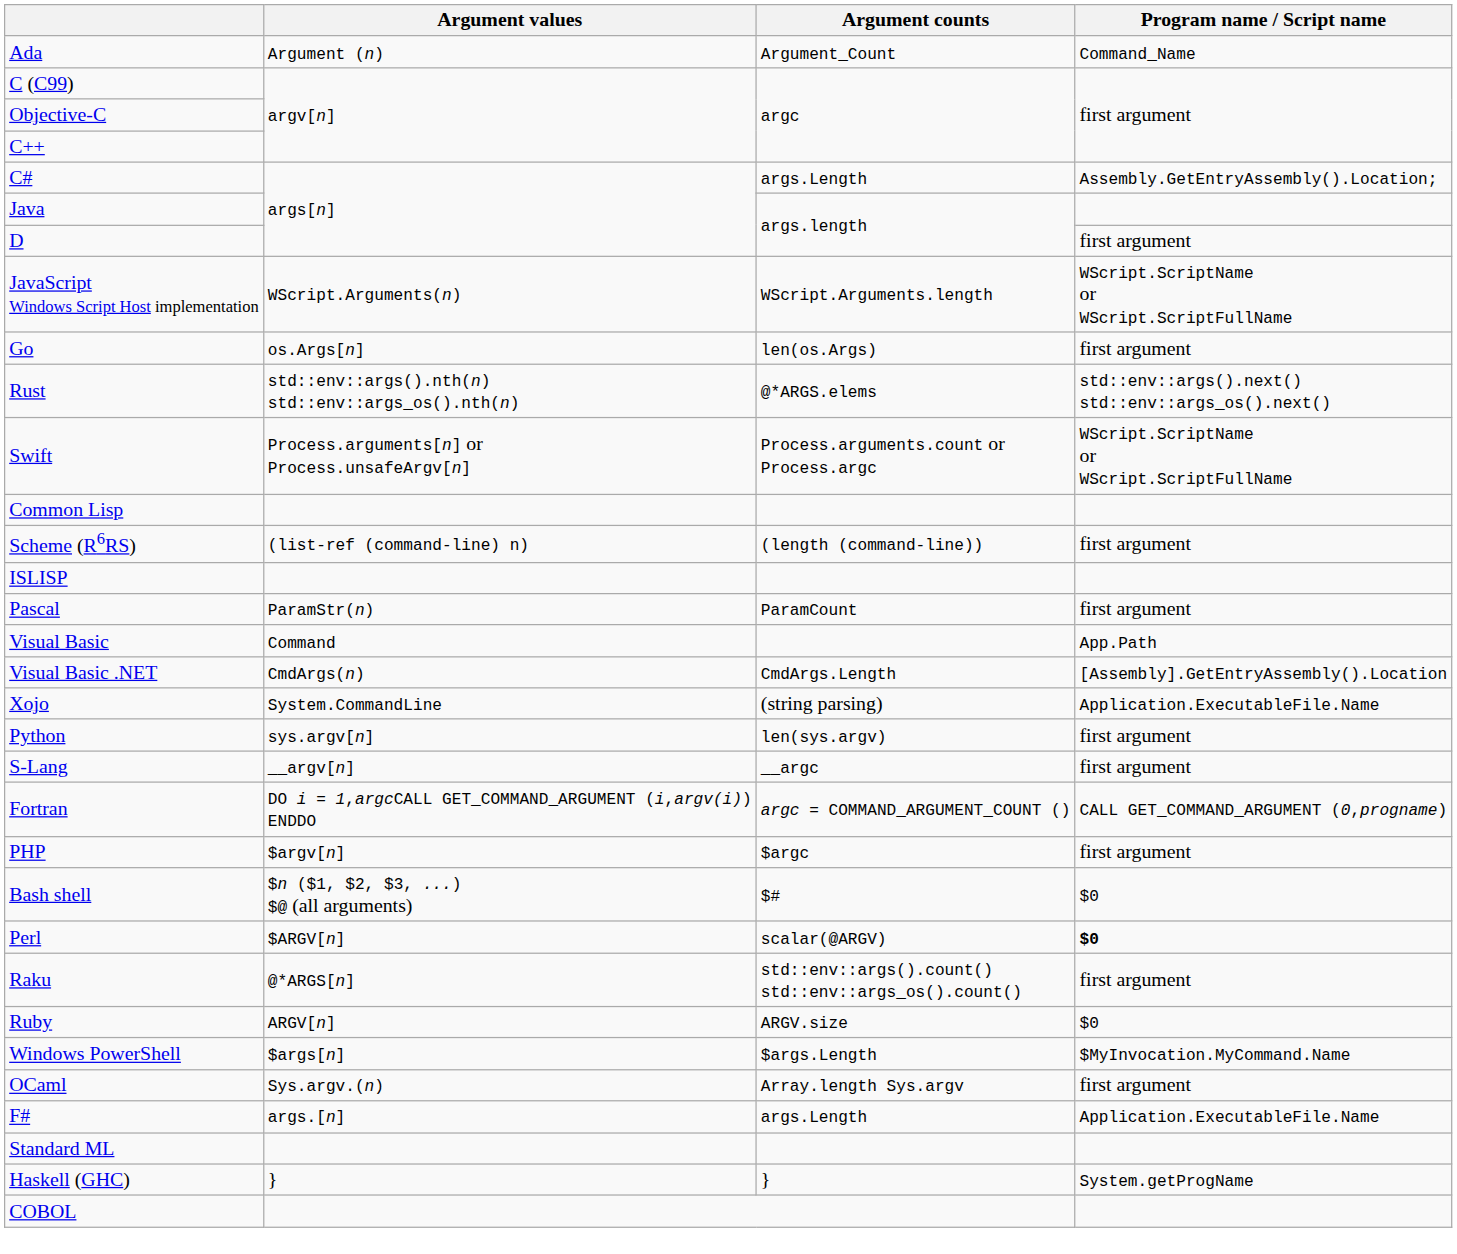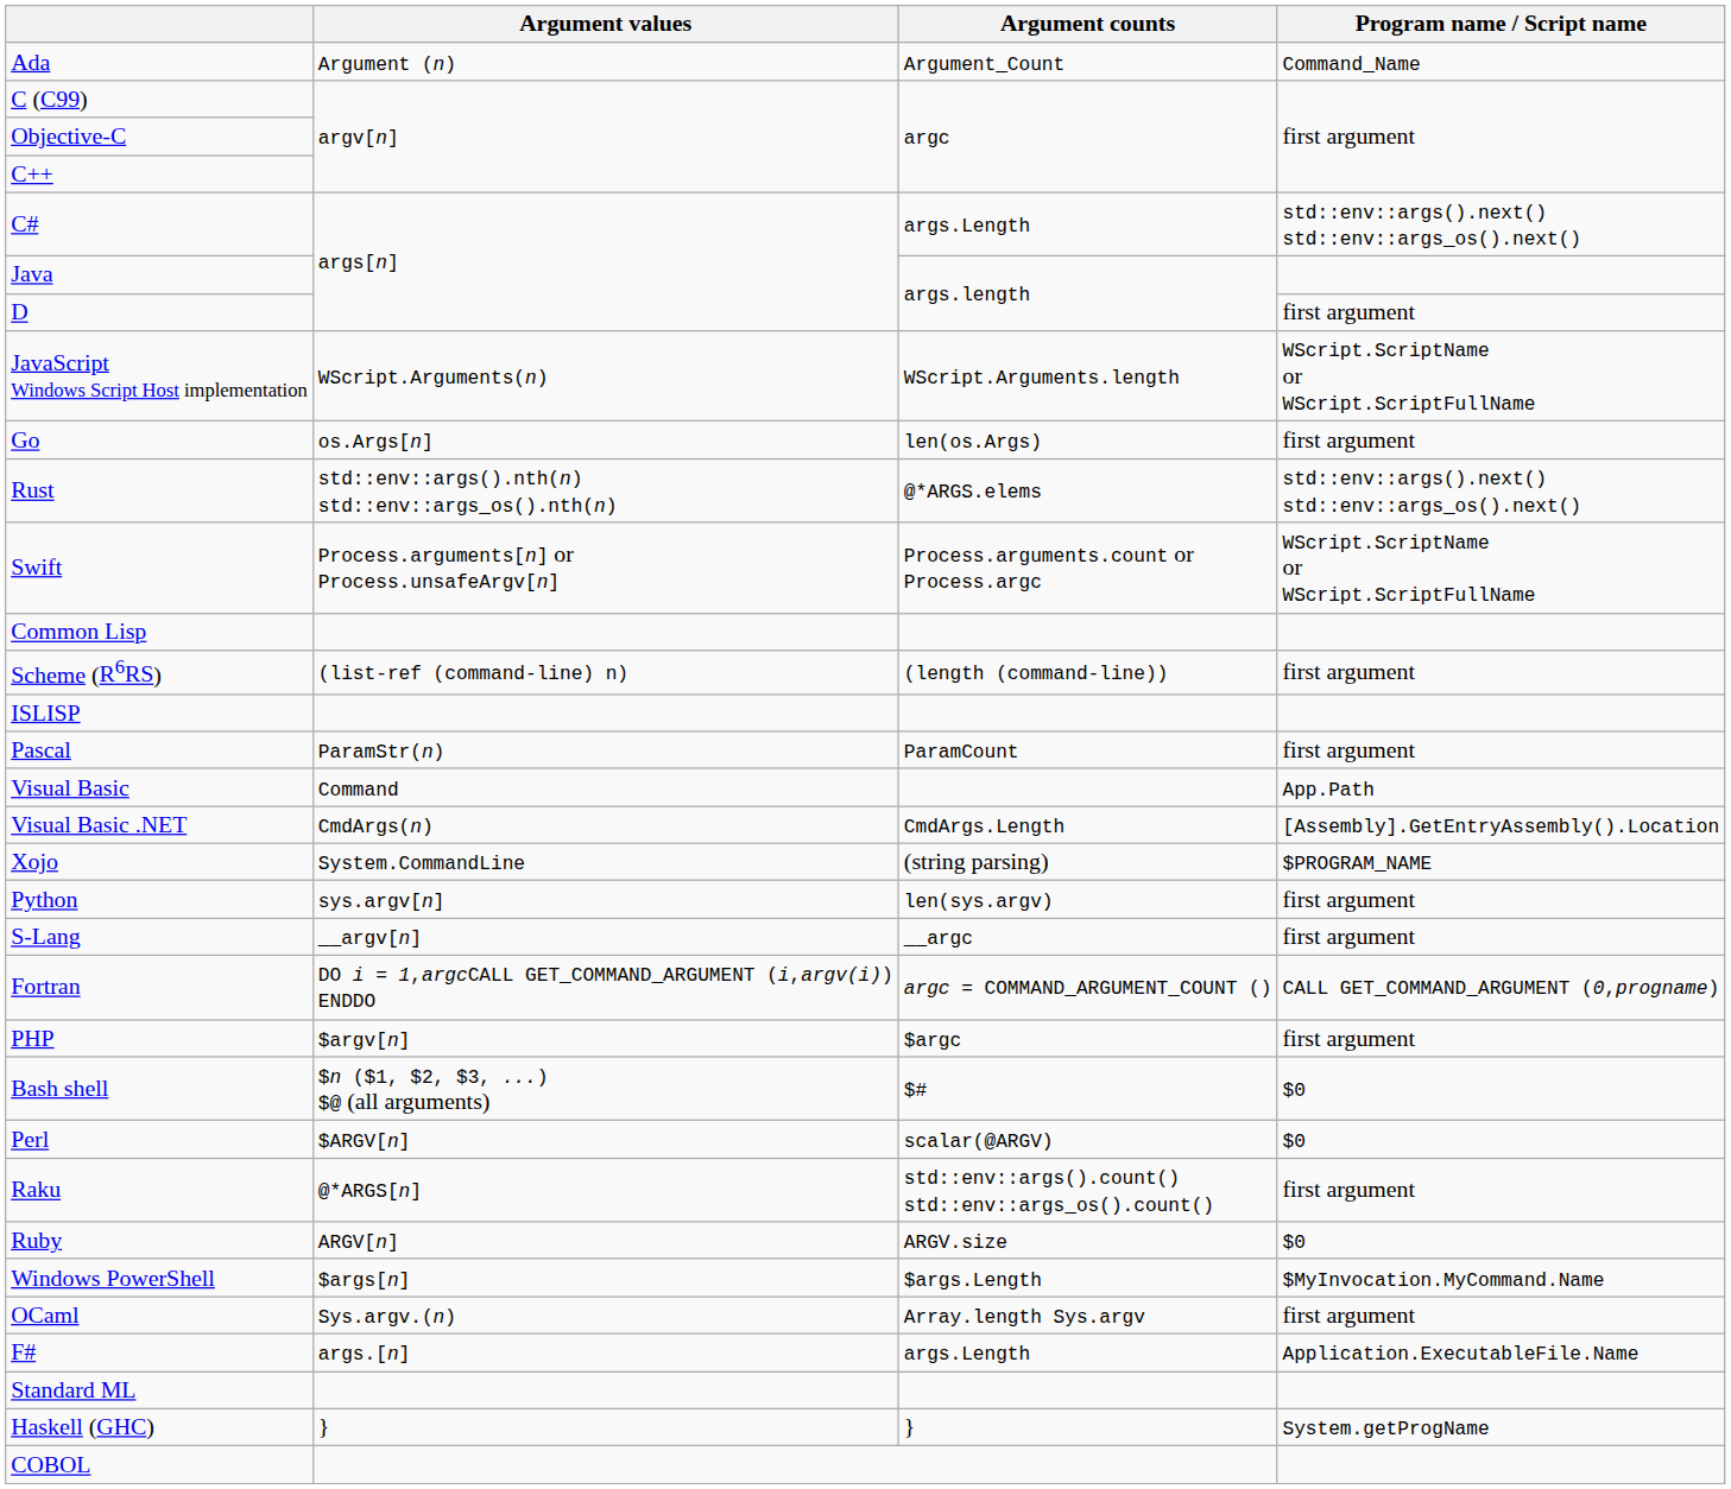 <table class="wikitable sortable">
 <tr>
 <th></th>
 <th>Argument values</th>
 <th>Argument counts</th>
 <th>Program name / Script name</th>
 </tr>
 <tr>
 <td><a href='#'>Ada</a></td>
 <td><code>Argument (<em>n</em>)</code></td>
 <td><code>Argument_Count</code></td>
 <td><code>Command_Name</code></td>
 </tr>
 <tr>
 <td><a href='#'>C</a> (<a href='#'>C99</a>)</td>
 <td rowspan=3><code>argv[<em>n</em>]</code></td>
 <td rowspan=3><code>argc</code></td>
 <td rowspan=3>first argument</td>
 </tr>
 <tr>
 <td><a href='#'>Objective-C</a></td>
 </tr>
 <tr>
 <td><a href='#'>C++</a></td>
 </tr>
 <tr>
 <td><a href='#'>C#</a></td>
 <td rowspan=3><code>args[<em>n</em>]</code></td>
 <td><code>args.Length</code></td>
-<td><code>Assembly.GetEntryAssembly()<wbr>.Location;</code></td>
+<td><code>std::env::args().next()</code><br><code>std::env::args_os().next()</code></td>
 </tr>
 <tr>
 <td><a href='#'>Java</a></td>
 <td rowspan=2><code>args.length</code></td>
 <td> </td>
 </tr>
 <tr>
 <td><a href='#'>D</a></td>
 <td>first argument</td>
 </tr>
 <tr>
 <td><a href='#'>JavaScript</a><br><small><a href='#'>Windows Script Host</a> implementation</small></td>
 <td><code>WScript.Arguments(<em>n</em>)</code></td>
 <td><code>WScript.Arguments.length</code></td>
 <td><code>WScript.ScriptName</code><br>or<br><code>WScript.ScriptFullName</code></td>
 </tr>
 <tr>
 <td><a href='#'>Go</a></td>
 <td><code>os.Args[<em>n</em>]</code></td>
 <td><code>len(os.Args)</code></td>
 <td>first argument</td>
 </tr>
 <tr>
 <td><a href='#'>Rust</a></td>
 <td><code>std::env::args().nth(<em>n</em>)</code><br><code>std::env::args_os().nth(<em>n</em>)</code></td>
 <td><code>@*ARGS.elems</code></td>
 <td><code>std::env::args().next()</code><br><code>std::env::args_os().next()</code></td>
 </tr>
 <tr>
 <td><a href='#'>Swift</a></td>
 <td><code>Process.arguments[<em>n</em>]</code> or<br><code>Process.unsafeArgv[<em>n</em>]</code></td>
 <td><code>Process.arguments.count</code> or<br><code>Process.argc</code></td>
 <td><code>WScript.ScriptName</code><br>or<br><code>WScript.ScriptFullName</code></td>
 </tr>
 <tr>
 <td><a href='#'>Common Lisp</a></td>
 <td></td>
 <td></td>
 <td></td>
 </tr>
 <tr>
 <td><a href='#'>Scheme</a> (<a href='#'>R<sup>6</sup>RS</a>)</td>
 <td><code>(list-ref (command-line) n)</code></td>
 <td><code>(length (command-line))</code></td>
 <td>first argument</td>
 </tr>
 <tr>
 <td><a href='#'>ISLISP</a></td>
 <td></td>
 <td></td>
 <td></td>
 </tr>
 <tr>
 <td><a href='#'>Pascal</a></td>
 <td><code>ParamStr(<em>n</em>)</code></td>
 <td><code>ParamCount</code></td>
 <td>first argument</td>
 </tr>
 <tr>
 <td><a href='#'>Visual Basic</a></td>
 <td><code>Command</code></td>
 <td></td>
 <td><code>App.Path</code></td>
 </tr>
 <tr>
 <td><a href='#'>Visual Basic .NET</a></td>
 <td><code>CmdArgs(<em>n</em>)</code></td>
 <td><code>CmdArgs.Length</code></td>
 <td><code>[Assembly].GetEntryAssembly().Location</code></td>
 </tr>
 <tr>
 <td><a href='#'>Xojo</a></td>
 <td><code>System.CommandLine</code></td>
 <td>(string parsing)</td>
-<td><code>Application.ExecutableFile.Name</code></td>
+<td><code>$PROGRAM_NAME</code></td>
 </tr>
 <tr>
 <td><a href='#'>Python</a></td>
 <td><code>sys.argv[<em>n</em>]</code></td>
 <td><code>len(sys.argv)</code></td>
 <td>first argument</td>
 </tr>
 <tr>
 <td><a href='#'>S-Lang</a></td>
 <td><code>__argv[<em>n</em>]</code></td>
 <td><code>__argc</code></td>
 <td>first argument</td>
 </tr>
 <tr>
 <td><a href='#'>Fortran</a></td>
 <td><code>DO <em>i</em> = <em>1</em>,<em>argc</em>CALL GET_COMMAND_ARGUMENT (<em>i</em>,<em>argv(i)</em>)<br>ENDDO</code></td>
 <td><code><em>argc</em> = COMMAND_ARGUMENT_COUNT ()</code></td>
 <td><code>CALL GET_COMMAND_ARGUMENT (<em>0</em>,<em>progname</em>)</code></td>
 </tr>
 <tr>
 <td><a href='#'>PHP</a></td>
 <td><code>$argv[<em>n</em>]</code></td>
 <td><code>$argc</code></td>
 <td>first argument</td>
 </tr>
 <tr>
 <td><a href='#'>Bash shell</a></td>
 <td><code>$<em>n</em> ($1, $2, $3, <em>...</em>)</code><br><code>$@</code> (all arguments)</td>
 <td><code>$#</code></td>
 <td><code>$0</code></td>
 </tr>
 <tr>
 <td><a href='#'>Perl</a></td>
 <td><code>$ARGV[<em>n</em>]</code></td>
 <td><code>scalar(@ARGV)</code></td>
-<td><strong><code>$0</code></strong></td>
+<td><code>$0</code></td>
 </tr>
 <tr>
 <td><a href='#'>Raku</a></td>
 <td><code>@*ARGS[<em>n</em>]</code></td>
 <td><code>std::env::args().count()</code><br><code>std::env::args_os().count()</code></td>
 <td>first argument</td>
 </tr>
 <tr>
 <td><a href='#'>Ruby</a></td>
 <td><code>ARGV[<em>n</em>]</code></td>
 <td><code>ARGV.size</code></td>
 <td><code>$0</code></td>
 </tr>
 <tr>
 <td><a href='#'>Windows PowerShell</a></td>
 <td><code>$args[<em>n</em>]</code></td>
 <td><code>$args.Length</code></td>
 <td><code>$MyInvocation.MyCommand<wbr>.Name</code></td>
 </tr>
 <tr>
 <td><a href='#'>OCaml</a></td>
 <td><code>Sys.argv.(<em>n</em>)</code></td>
 <td><code>Array.length Sys.argv</code></td>
 <td>first argument</td>
 </tr>
 <tr>
 <td><a href='#'>F#</a></td>
 <td><code>args.[<em>n</em>]</code></td>
 <td><code>args.Length</code></td>
 <td><code>Application.ExecutableFile.Name</code></td>
 </tr>
 <tr>
 <td><a href='#'>Standard ML</a></td>
 <td></td>
 <td></td>
 <td></td>
 </tr>
 <tr>
 <td><a href='#'>Haskell</a> (<a href='#'>GHC</a>)</td>
 <td>}</td>
 <td>}</td>
 <td><code>System.getProgName</code></td>
 </tr>
 <tr>
 <td><a href='#'>COBOL</a></td>
 <td colspan=2></td>
 <td></td>
 </tr>
 </table>
